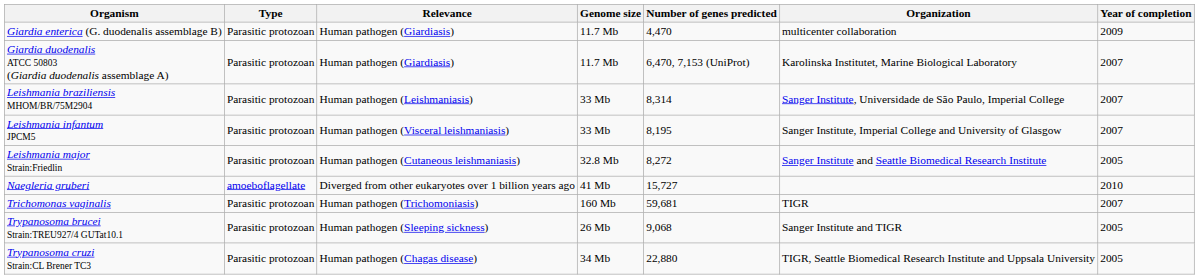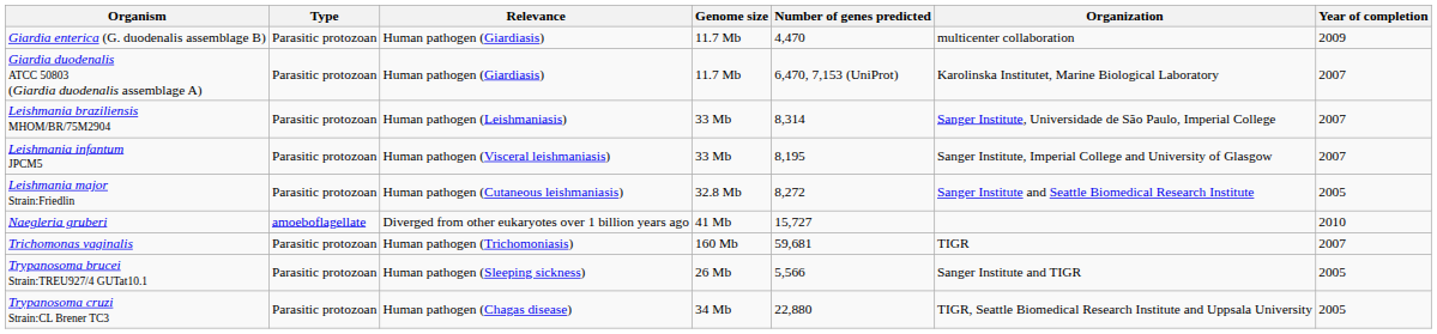 <table class="wikitable sortable" style="border:1px solid #aaa;">
 <tr>
 <th>Organism</th>
 <th>Type</th>
 <th>Relevance</th>
 <th>Genome size</th>
 <th>Number of genes predicted</th>
 <th>Organization</th>
 <th>Year of completion</th>
 </tr>
 <tr>
 <td><em><a href='#'>Giardia enterica</a></em> (G. duodenalis assemblage B)</td>
 <td>Parasitic protozoan</td>
 <td>Human pathogen (<a href='#'>Giardiasis</a>)</td>
 <td>11.7 Mb</td>
 <td>4,470</td>
 <td>multicenter collaboration</td>
 <td>2009</td>
 </tr>
 <tr>
 <td><em><a href='#'>Giardia duodenalis</a></em><br><small>ATCC 50803</small><br>(<em>Giardia duodenalis</em> assemblage A)<br></td>
 <td>Parasitic protozoan</td>
 <td>Human pathogen (<a href='#'>Giardiasis</a>)</td>
 <td>11.7 Mb</td>
 <td>6,470, 7,153 (UniProt)</td>
 <td>Karolinska Institutet, Marine Biological Laboratory</td>
 <td>2007</td>
 </tr>
 <tr>
 <td><em><a href='#'>Leishmania braziliensis</a></em> <br><small>MHOM/BR/75M2904</small></td>
 <td>Parasitic protozoan</td>
 <td>Human pathogen (<a href='#'>Leishmaniasis</a>)</td>
 <td>33 Mb</td>
 <td>8,314</td>
 <td><a href='#'>Sanger Institute</a>, Universidade de São Paulo, Imperial College</td>
 <td>2007</td>
 </tr>
 <tr>
 <td><em><a href='#'>Leishmania infantum</a></em> <br><small>JPCM5</small></td>
 <td>Parasitic protozoan</td>
 <td>Human pathogen (<a href='#'>Visceral leishmaniasis</a>)</td>
 <td>33 Mb</td>
 <td>8,195</td>
 <td>Sanger Institute, Imperial College and University of Glasgow</td>
 <td>2007</td>
 </tr>
 <tr>
 <td><em><a href='#'>Leishmania major</a></em><br><small>Strain:Friedlin</small></td>
 <td>Parasitic protozoan</td>
 <td>Human pathogen (<a href='#'>Cutaneous leishmaniasis</a>)</td>
 <td>32.8 Mb</td>
 <td>8,272</td>
 <td><a href='#'>Sanger Institute</a> and <a href='#'>Seattle Biomedical Research Institute</a></td>
 <td>2005</td>
 </tr>
 <tr>
 <td><em><a href='#'>Naegleria gruberi</a></em></td>
 <td><a href='#'>amoeboflagellate</a></td>
 <td>Diverged from other eukaryotes over 1 billion years ago</td>
 <td>41 Mb</td>
 <td>15,727</td>
 <td></td>
 <td>2010</td>
 </tr>
 <tr>
 <td><em><a href='#'>Trichomonas vaginalis</a></em></td>
 <td>Parasitic protozoan</td>
 <td>Human pathogen (<a href='#'>Trichomoniasis</a>)</td>
 <td>160 Mb</td>
 <td>59,681</td>
 <td>TIGR</td>
 <td>2007</td>
 </tr>
 <tr>
 <td><em><a href='#'>Trypanosoma brucei</a></em><br><small>Strain:TREU927/4 GUTat10.1</small></td>
 <td>Parasitic protozoan</td>
 <td>Human pathogen (<a href='#'>Sleeping sickness</a>)</td>
 <td>26 Mb</td>
-<td>9,068</td>
+<td>5,566</td>
 <td>Sanger Institute and TIGR</td>
 <td>2005</td>
 </tr>
 <tr>
 <td><em><a href='#'>Trypanosoma cruzi</a></em><br><small>Strain:CL Brener TC3</small></td>
 <td>Parasitic protozoan</td>
 <td>Human pathogen (<a href='#'>Chagas disease</a>)</td>
 <td>34 Mb</td>
 <td>22,880</td>
 <td>TIGR, Seattle Biomedical Research Institute and Uppsala University</td>
 <td>2005</td>
 </tr>
 </table>
